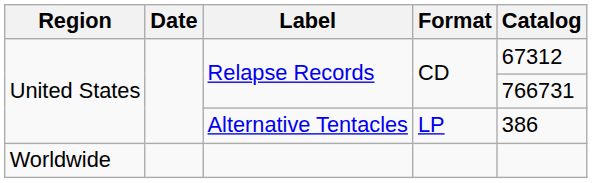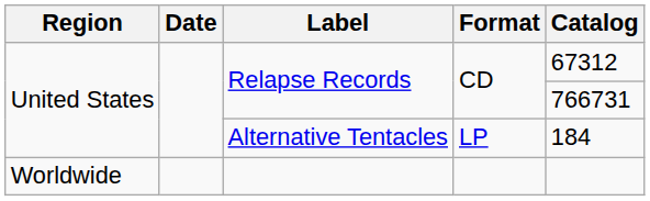 <table class="wikitable">
 <tr>
 <th>Region</th>
 <th>Date</th>
 <th>Label</th>
 <th>Format</th>
 <th>Catalog</th>
 </tr>
 <tr>
 <td rowspan="3">United States</td>
 <td rowspan="3"></td>
 <td rowspan="2"><a href='#'>Relapse Records</a></td>
 <td rowspan="2">CD</td>
 <td>67312</td>
 </tr>
 <tr>
 <td>766731</td>
 </tr>
 <tr>
 <td><a href='#'>Alternative Tentacles</a></td>
 <td><a href='#'>LP</a></td>
-<td>386</td>
+<td>184</td>
 </tr>
 <tr>
 <td>Worldwide</td>
 <td></td>
 <td></td>
 <td></td>
 <td></td>
 </tr>
 </table>
